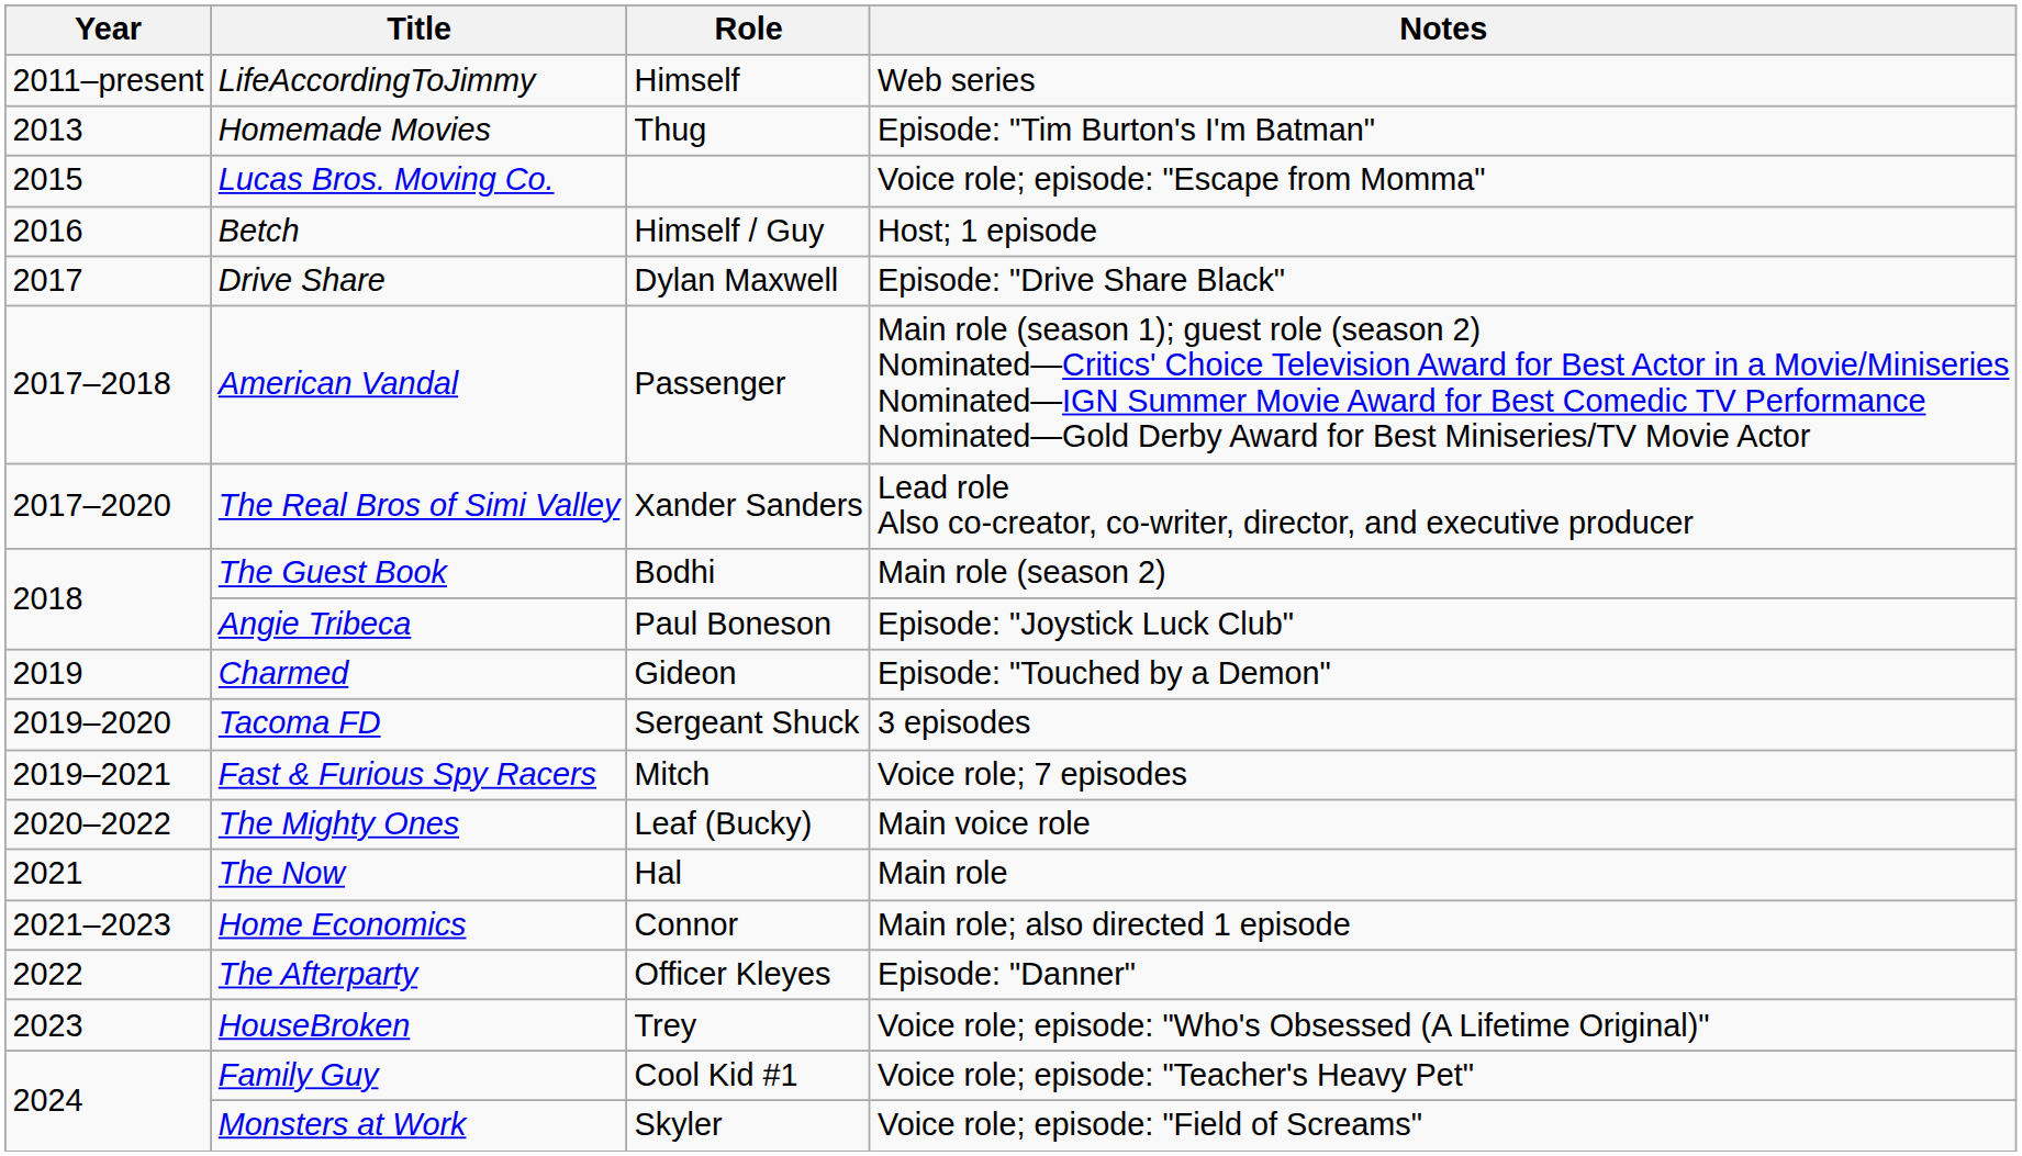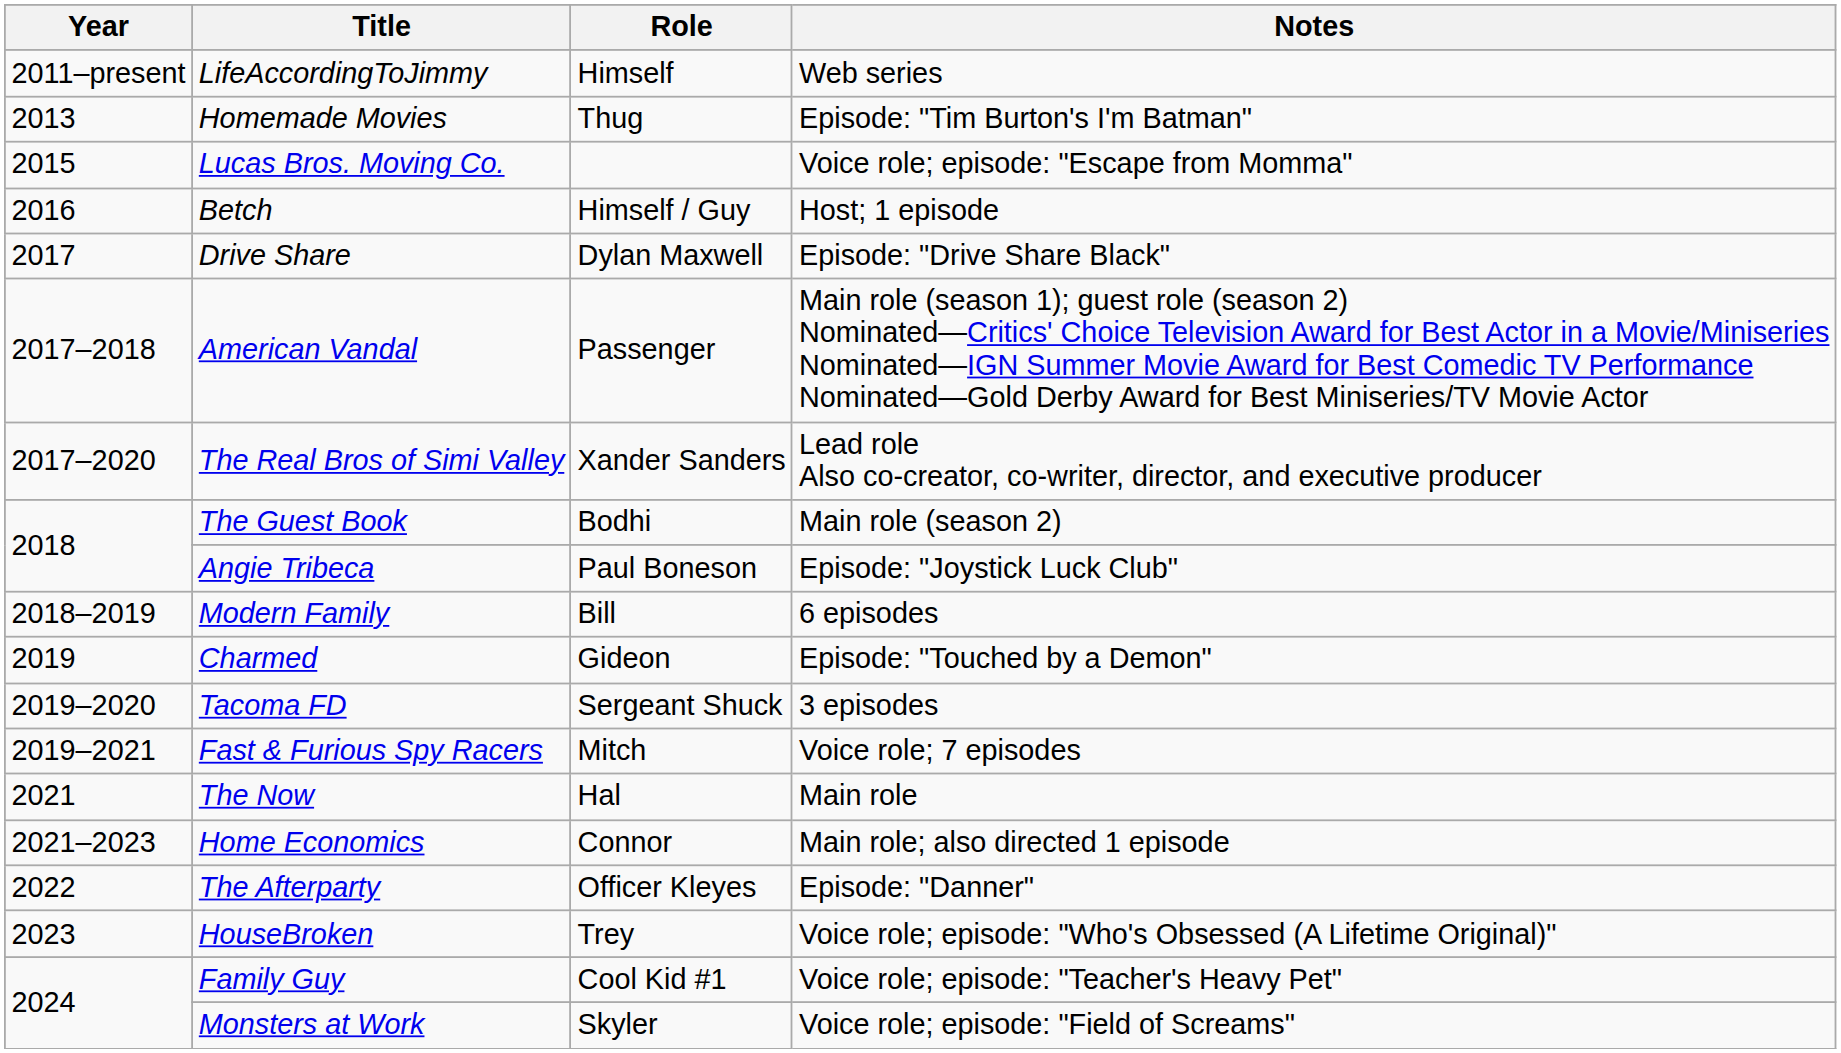 <table class="wikitable">
 <tr>
 <th>Year</th>
 <th>Title</th>
 <th>Role</th>
 <th>Notes</th>
 </tr>
 <tr>
 <td>2011–present</td>
 <td><em>LifeAccordingToJimmy</em></td>
 <td>Himself</td>
 <td>Web series</td>
 </tr>
 <tr>
 <td>2013</td>
 <td><em>Homemade Movies</em></td>
 <td>Thug</td>
 <td>Episode: "Tim Burton's I'm Batman"</td>
 </tr>
 <tr>
 <td>2015</td>
 <td><em><a href='#'>Lucas Bros. Moving Co.</a></em></td>
 <td></td>
 <td>Voice role; episode: "Escape from Momma"</td>
 </tr>
 <tr>
 <td>2016</td>
 <td><em>Betch</em></td>
 <td>Himself / Guy</td>
 <td>Host; 1 episode</td>
 </tr>
 <tr>
 <td>2017</td>
 <td><em>Drive Share</em></td>
 <td>Dylan Maxwell</td>
 <td>Episode: "Drive Share Black"</td>
 </tr>
 <tr>
 <td>2017–2018</td>
 <td><em><a href='#'>American Vandal</a></em></td>
 <td>Passenger</td>
 <td>Main role (season 1); guest role (season 2)<br>Nominated—<a href='#'>Critics' Choice Television Award for Best Actor in a Movie/Miniseries</a><br>Nominated—<a href='#'>IGN Summer Movie Award for Best Comedic TV Performance</a><br>Nominated—Gold Derby Award for Best Miniseries/TV Movie Actor</td>
 </tr>
 <tr>
 <td>2017–2020</td>
 <td><em><a href='#'>The Real Bros of Simi Valley</a></em></td>
 <td>Xander Sanders</td>
 <td>Lead role<br>Also co-creator, co-writer, director, and executive producer</td>
 </tr>
 <tr>
 <td rowspan="2">2018</td>
 <td><em><a href='#'>The Guest Book</a></em></td>
 <td>Bodhi</td>
 <td>Main role (season 2)</td>
 </tr>
 <tr>
 <td><em><a href='#'>Angie Tribeca</a></em></td>
 <td>Paul Boneson</td>
 <td>Episode: "Joystick Luck Club"</td>
 </tr>
 <tr>
+<td>2018–2019</td>
+<td><em><a href='#'>Modern Family</a></em></td>
+<td>Bill</td>
+<td>6 episodes</td>
+</tr>
+<tr>
 <td>2019</td>
 <td><em><a href='#'>Charmed</a></em></td>
 <td>Gideon</td>
 <td>Episode: "Touched by a Demon"</td>
 </tr>
 <tr>
 <td>2019–2020</td>
 <td><em><a href='#'>Tacoma FD</a></em></td>
 <td>Sergeant Shuck</td>
 <td>3 episodes</td>
 </tr>
 <tr>
 <td>2019–2021</td>
 <td><em><a href='#'>Fast & Furious Spy Racers</a></em></td>
 <td>Mitch</td>
 <td>Voice role; 7 episodes</td>
-</tr>
-<tr>
-<td>2020–2022</td>
-<td><em><a href='#'>The Mighty Ones</a></em></td>
-<td>Leaf (Bucky)</td>
-<td>Main voice role</td>
 </tr>
 <tr>
 <td>2021</td>
 <td><em><a href='#'>The Now</a></em></td>
 <td>Hal</td>
 <td>Main role</td>
 </tr>
 <tr>
 <td>2021–2023</td>
 <td><em><a href='#'>Home Economics</a></em></td>
 <td>Connor</td>
 <td>Main role; also directed 1 episode</td>
 </tr>
 <tr>
 <td>2022</td>
 <td><em><a href='#'>The Afterparty</a></em></td>
 <td>Officer Kleyes</td>
 <td>Episode: "Danner"</td>
 </tr>
 <tr>
 <td>2023</td>
 <td><em><a href='#'>HouseBroken</a></em></td>
 <td>Trey</td>
 <td>Voice role; episode: "Who's Obsessed (A Lifetime Original)"</td>
 </tr>
 <tr>
 <td rowspan="2">2024</td>
 <td><em><a href='#'>Family Guy</a></em></td>
 <td>Cool Kid #1</td>
 <td>Voice role; episode: "Teacher's Heavy Pet"</td>
 </tr>
 <tr>
 <td><em><a href='#'>Monsters at Work</a></em></td>
 <td>Skyler</td>
 <td>Voice role; episode: "Field of Screams"</td>
 </tr>
 </table>
